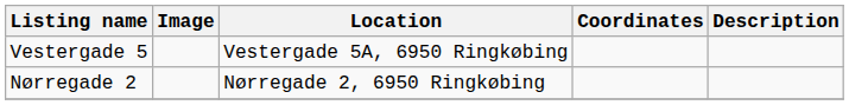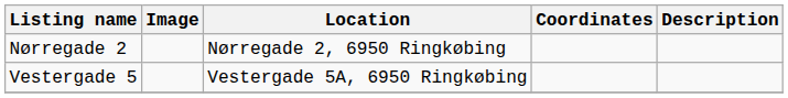 <table class="wikitable sortable">
 <tr>
 <th>Listing name</th>
 <th>Image</th>
 <th>Location</th>
 <th>Coordinates</th>
 <th>Description</th>
 </tr>
 <tr>
+<td>Nørregade 2</td>
+<td></td>
+<td>Nørregade 2, 6950 Ringkøbing</td>
+<td></td>
+<td></td>
+</tr>
+<tr>
 <td>Vestergade 5</td>
 <td></td>
 <td>Vestergade 5A, 6950 Ringkøbing</td>
 <td></td>
 <td></td>
 </tr>
 <tr>
-<td>Nørregade 2</td>
-<td></td>
-<td>Nørregade 2, 6950 Ringkøbing</td>
-<td></td>
-<td></td>
-</tr>
-<tr>
 </tr>
 </table>
